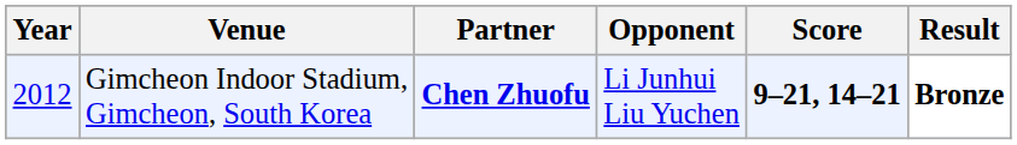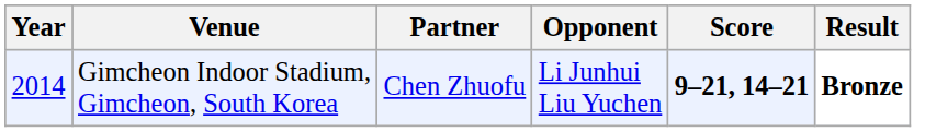 <table class="sortable wikitable" style="font-size: 90%;">
 <tr>
 <th>Year</th>
 <th>Venue</th>
 <th>Partner</th>
 <th>Opponent</th>
 <th>Score</th>
 <th>Result</th>
 </tr>
 <tr style="background:#ECF2FF">
-<td align="center"><a href='#'>2012</a></td>
+<td align="center"><a href='#'>2014</a></td>
 <td align="left">Gimcheon Indoor Stadium,<br><a href='#'>Gimcheon</a>, <a href='#'>South Korea</a></td>
-<td align="left"><strong> <a href='#'>Chen Zhuofu</a></strong></td>
+<td align="left"> <a href='#'>Chen Zhuofu</a></td>
 <td align="left"> <a href='#'>Li Junhui</a> <br>  <a href='#'>Liu Yuchen</a></td>
 <td align="left"><strong>9–21, 14–21</strong></td>
 <td style="text-align:left; background:white"> <strong>Bronze</strong></td>
 </tr>
 </table>
